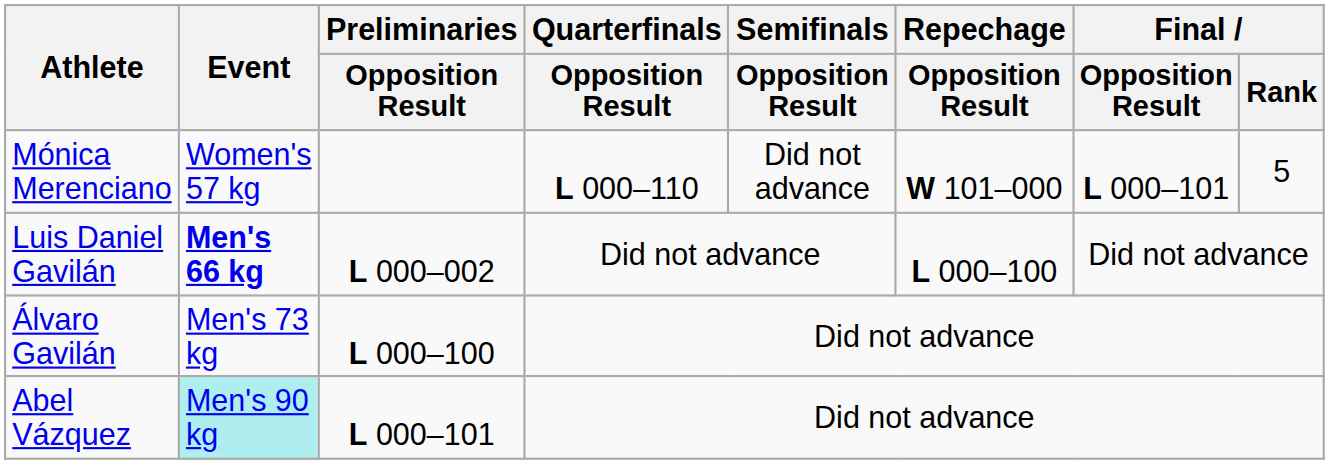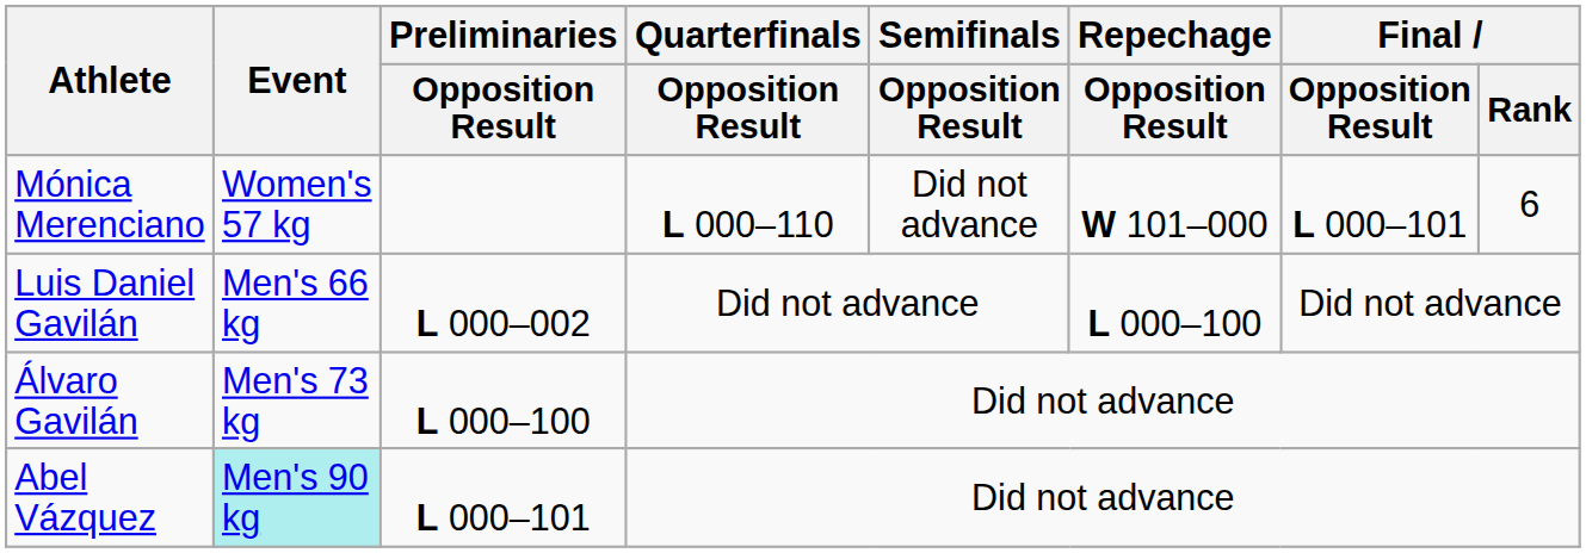 <table class="wikitable" style="font-size:90%">
 <tr>
 <th rowspan="2">Athlete</th>
 <th rowspan="2">Event</th>
 <th>Preliminaries</th>
 <th>Quarterfinals</th>
 <th>Semifinals</th>
 <th>Repechage</th>
 <th colspan=2>Final / </th>
 </tr>
 <tr style="font-size:95%">
 <th>Opposition<br>Result</th>
 <th>Opposition<br>Result</th>
 <th>Opposition<br>Result</th>
 <th>Opposition<br>Result</th>
 <th>Opposition<br>Result</th>
 <th>Rank</th>
 </tr>
 <tr align=center>
 <td align=left><a href='#'>Mónica Merenciano</a></td>
 <td align=left><a href='#'>Women's 57 kg</a></td>
 <td></td>
 <td><br><strong>L</strong> 000–110</td>
 <td>Did not advance</td>
 <td><br><strong>W</strong> 101–000</td>
 <td><br><strong>L</strong> 000–101</td>
-<td>5</td>
+<td>6</td>
 </tr>
 <tr align=center>
 <td align=left><a href='#'>Luis Daniel Gavilán</a></td>
-<td align=left><strong><a href='#'>Men's 66 kg</a></strong></td>
+<td align=left><a href='#'>Men's 66 kg</a></td>
 <td><br><strong>L</strong> 000–002</td>
 <td colspan=2>Did not advance</td>
 <td><br><strong>L</strong> 000–100</td>
 <td colspan=2>Did not advance</td>
 </tr>
 <tr align=center>
 <td align=left><a href='#'>Álvaro Gavilán</a></td>
 <td align=left><a href='#'>Men's 73 kg</a></td>
 <td><br><strong>L</strong> 000–100</td>
 <td colspan=5>Did not advance</td>
 </tr>
 <tr align=center>
 <td align=left><a href='#'>Abel Vázquez</a></td>
 <td align=left style="background: paleturquoise;"><a href='#'>Men's 90 kg</a></td>
 <td><br><strong>L</strong> 000–101</td>
 <td colspan=5>Did not advance</td>
 </tr>
 </table>
